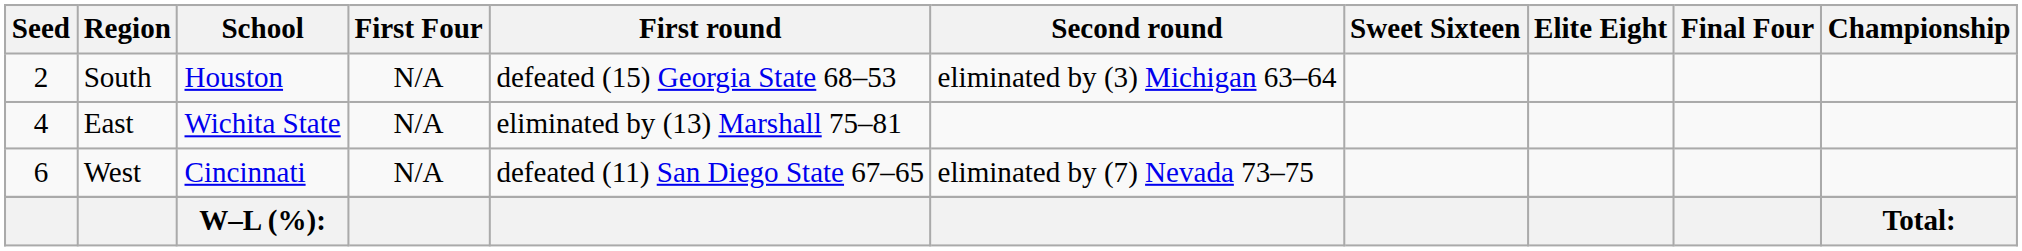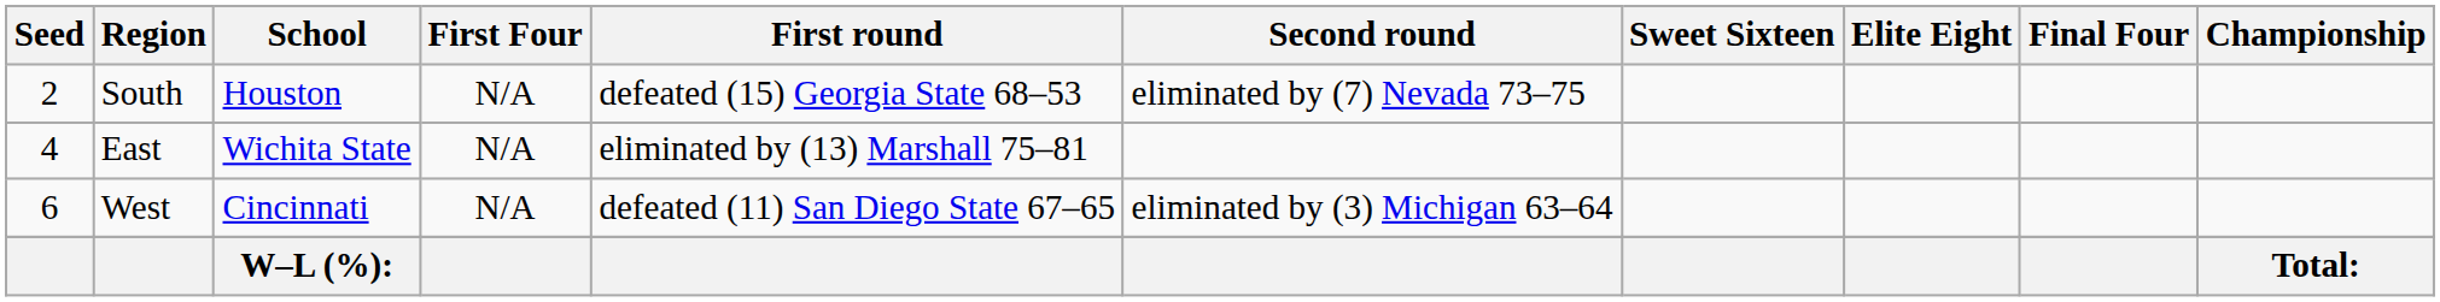 <table class="sortable wikitable" style="white-space:nowrap; font-size:90%">
 <tr>
 <th>Seed</th>
 <th>Region</th>
 <th>School</th>
 <th>First Four</th>
 <th>First round</th>
 <th>Second round</th>
 <th>Sweet Sixteen</th>
 <th>Elite Eight</th>
 <th>Final Four</th>
 <th>Championship</th>
 </tr>
 <tr>
 <td align=center>2</td>
 <td>South</td>
 <td><a href='#'>Houston</a></td>
 <td align=center>N/A</td>
 <td>defeated (15) <a href='#'>Georgia State</a> 68–53</td>
-<td>eliminated by (3) <a href='#'>Michigan</a> 63–64</td>
+<td>eliminated by (7) <a href='#'>Nevada</a> 73–75</td>
 <td></td>
 <td></td>
 <td></td>
 <td></td>
 </tr>
 <tr>
 <td align=center>4</td>
 <td>East</td>
 <td><a href='#'>Wichita State</a></td>
 <td align=center>N/A</td>
 <td>eliminated by (13) <a href='#'>Marshall</a> 75–81</td>
 <td></td>
 <td></td>
 <td></td>
 <td></td>
 <td></td>
 </tr>
 <tr>
 <td align=center>6</td>
 <td>West</td>
 <td><a href='#'>Cincinnati</a></td>
 <td align=center>N/A</td>
 <td>defeated (11) <a href='#'>San Diego State</a> 67–65</td>
-<td>eliminated by (7) <a href='#'>Nevada</a> 73–75</td>
+<td>eliminated by (3) <a href='#'>Michigan</a> 63–64</td>
 <td></td>
 <td></td>
 <td></td>
 <td></td>
 </tr>
 <tr>
 </tr>
 <tr>
 <th></th>
 <th></th>
 <th>W–L (%):</th>
 <th></th>
 <th></th>
 <th></th>
 <th></th>
 <th></th>
 <th></th>
 <th> Total: </th>
 </tr>
 </table>
